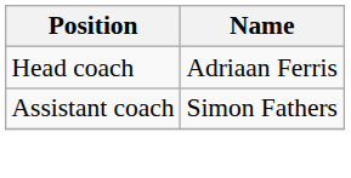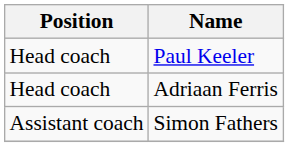 <table class="wikitable">
 <tr>
 <th>Position</th>
 <th>Name</th>
+</tr>
+<tr>
+<td>Head coach</td>
+<td> <a href='#'>Paul Keeler</a></td>
 </tr>
 <tr>
 <td>Head coach</td>
 <td> Adriaan Ferris</td>
 </tr>
 <tr>
 <td>Assistant coach</td>
 <td> Simon Fathers</td>
 </tr>
 <tr>
 </tr>
 </table>
